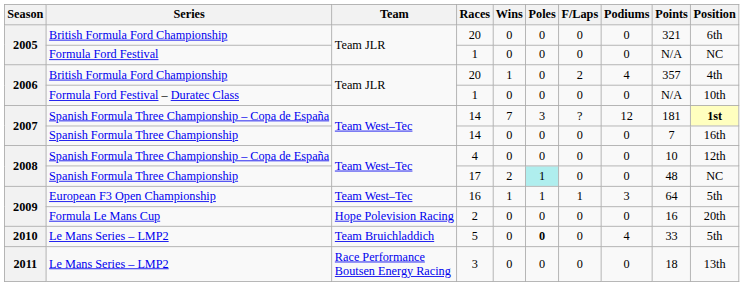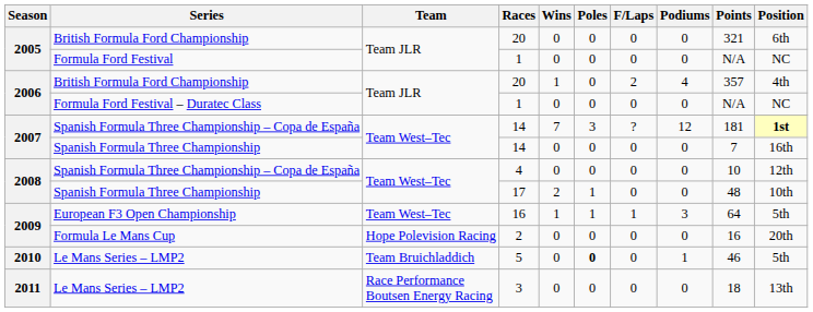 <table class="wikitable" style="font-size: 90%; text-align:center">
 <tr>
 <th>Season</th>
 <th>Series</th>
 <th>Team</th>
 <th>Races</th>
 <th>Wins</th>
 <th>Poles</th>
 <th>F/Laps</th>
 <th>Podiums</th>
 <th>Points</th>
 <th>Position</th>
 </tr>
 <tr>
 <th rowspan=2>2005</th>
 <td align=left><a href='#'>British Formula Ford Championship</a></td>
 <td align=left rowspan=2>Team JLR</td>
 <td>20</td>
 <td>0</td>
 <td>0</td>
 <td>0</td>
 <td>0</td>
 <td>321</td>
 <td>6th</td>
 </tr>
 <tr>
 <td align=left><a href='#'>Formula Ford Festival</a></td>
 <td>1</td>
 <td>0</td>
 <td>0</td>
 <td>0</td>
 <td>0</td>
 <td>N/A</td>
 <td>NC</td>
 </tr>
 <tr>
 <th rowspan=2>2006</th>
 <td align=left><a href='#'>British Formula Ford Championship</a></td>
 <td align=left rowspan=2>Team JLR</td>
 <td>20</td>
 <td>1</td>
 <td>0</td>
 <td>2</td>
 <td>4</td>
 <td>357</td>
 <td>4th</td>
 </tr>
 <tr>
 <td align=left><a href='#'>Formula Ford Festival</a> – <a href='#'>Duratec Class</a></td>
 <td>1</td>
 <td>0</td>
 <td>0</td>
 <td>0</td>
 <td>0</td>
 <td>N/A</td>
-<td>10th</td>
+<td>NC</td>
 </tr>
 <tr>
 <th rowspan=2>2007</th>
 <td align=left><a href='#'>Spanish Formula Three Championship – Copa de España</a></td>
 <td align=left rowspan=2><a href='#'>Team West–Tec</a></td>
 <td>14</td>
 <td>7</td>
 <td>3</td>
 <td>?</td>
 <td>12</td>
 <td>181</td>
 <td style="background:#FFFFBF;"><strong>1st</strong></td>
 </tr>
 <tr>
 <td align=left><a href='#'>Spanish Formula Three Championship</a></td>
 <td>14</td>
 <td>0</td>
 <td>0</td>
 <td>0</td>
 <td>0</td>
 <td>7</td>
 <td>16th</td>
 </tr>
 <tr>
 <th rowspan=2>2008</th>
 <td align=left><a href='#'>Spanish Formula Three Championship – Copa de España</a></td>
 <td align=left rowspan=2><a href='#'>Team West–Tec</a></td>
 <td>4</td>
 <td>0</td>
 <td>0</td>
 <td>0</td>
 <td>0</td>
 <td>10</td>
 <td>12th</td>
 </tr>
 <tr>
 <td align=left><a href='#'>Spanish Formula Three Championship</a></td>
 <td>17</td>
 <td>2</td>
-<td style="background: paleturquoise;">1</td>
+<td>1</td>
 <td>0</td>
 <td>0</td>
 <td>48</td>
-<td>NC</td>
+<td>10th</td>
 </tr>
 <tr>
 <th rowspan=2>2009</th>
 <td align=left><a href='#'>European F3 Open Championship</a></td>
 <td align=left><a href='#'>Team West–Tec</a></td>
 <td>16</td>
 <td>1</td>
 <td>1</td>
 <td>1</td>
 <td>3</td>
 <td>64</td>
 <td>5th</td>
 </tr>
 <tr>
 <td align=left><a href='#'>Formula Le Mans Cup</a></td>
 <td align=left><a href='#'>Hope Polevision Racing</a></td>
 <td>2</td>
 <td>0</td>
 <td>0</td>
 <td>0</td>
 <td>0</td>
 <td>16</td>
 <td>20th</td>
 </tr>
 <tr>
 <th>2010</th>
 <td align=left><a href='#'>Le Mans Series – LMP2</a></td>
 <td align=left><a href='#'>Team Bruichladdich</a></td>
 <td>5</td>
 <td>0</td>
 <td><strong>0</strong></td>
 <td>0</td>
-<td>4</td>
-<td>33</td>
+<td>1</td>
+<td>46</td>
 <td>5th</td>
 </tr>
 <tr>
 <th>2011</th>
 <td align=left><a href='#'>Le Mans Series – LMP2</a></td>
 <td align=left><a href='#'>Race Performance</a><br><a href='#'>Boutsen Energy Racing</a></td>
 <td>3</td>
 <td>0</td>
 <td>0</td>
 <td>0</td>
 <td>0</td>
 <td>18</td>
 <td>13th</td>
 </tr>
 </table>
